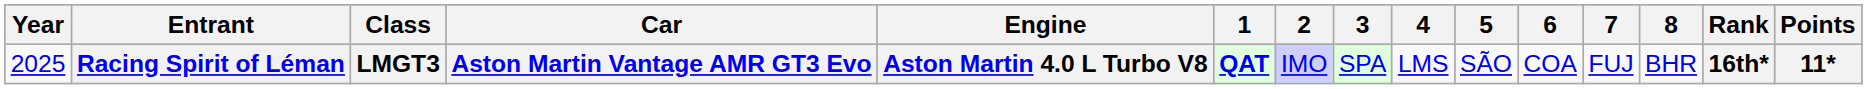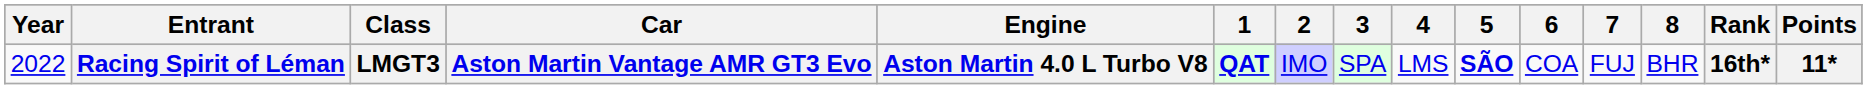 <table class="wikitable" style="text-align:center; font-size:90%">
 <tr>
 <th>Year</th>
 <th>Entrant</th>
 <th>Class</th>
 <th>Car</th>
 <th>Engine</th>
 <th>1</th>
 <th>2</th>
 <th>3</th>
 <th>4</th>
 <th>5</th>
 <th>6</th>
 <th>7</th>
 <th>8</th>
 <th>Rank</th>
 <th>Points</th>
 </tr>
 <tr>
-<td><a href='#'>2025</a></td>
+<td><a href='#'>2022</a></td>
 <th><a href='#'>Racing Spirit of Léman</a></th>
 <th>LMGT3</th>
 <th><a href='#'>Aston Martin Vantage AMR GT3 Evo</a></th>
 <th><a href='#'>Aston Martin</a> 4.0 L Turbo V8</th>
 <td style="background:#DFFFDF;"><strong><a href='#'>QAT</a><br></strong></td>
 <td style="background:#CFCFFF;"><a href='#'>IMO</a><br></td>
 <td style="background:#DFFFDF;"><a href='#'>SPA</a><br></td>
 <td style="background:#;"><a href='#'>LMS</a><br></td>
-<td style="background:#;"><a href='#'>SÃO</a><br></td>
+<td style="background:#;"><strong><a href='#'>SÃO</a><br></strong></td>
 <td style="background:#;"><a href='#'>COA</a><br></td>
 <td style="background:#;"><a href='#'>FUJ</a><br></td>
 <td style="background:#;"><a href='#'>BHR</a><br></td>
 <th>16th*</th>
 <th>11*</th>
 </tr>
 </table>
